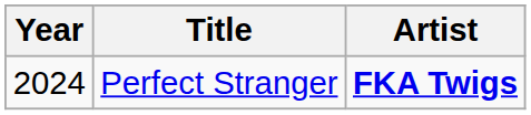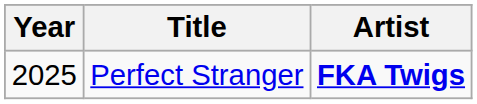 <table class="wikitable">
 <tr>
 <th>Year</th>
 <th>Title</th>
 <th>Artist</th>
 </tr>
 <tr>
-<td>2024</td>
+<td>2025</td>
 <td><a href='#'>Perfect Stranger</a></td>
 <td><strong><a href='#'>FKA Twigs</a></strong></td>
 </tr>
 </table>
